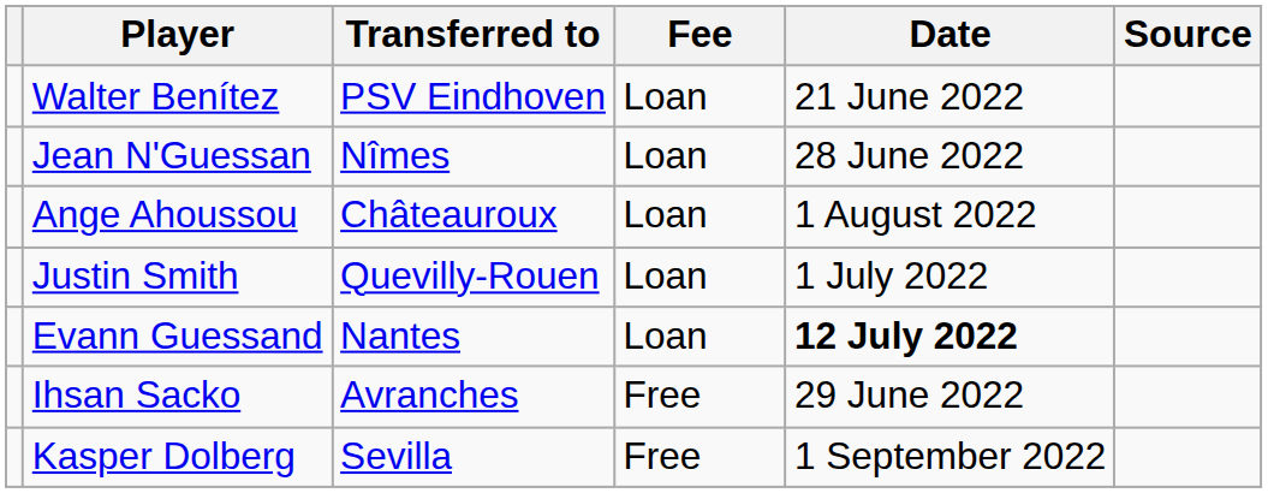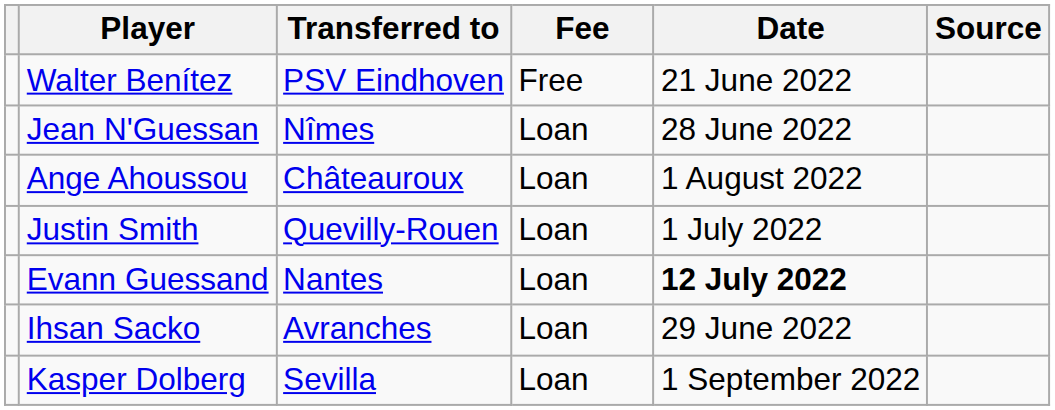 <table class="wikitable plainrowheaders sortable">
 <tr>
 <th></th>
 <th scope="col">Player</th>
 <th>Transferred to</th>
 <th style="width: 65px;">Fee</th>
 <th scope="col">Date</th>
 <th scope="col">Source</th>
 </tr>
 <tr>
 <td align="center"></td>
 <td> <a href='#'>Walter Benítez</a></td>
 <td> <a href='#'>PSV Eindhoven</a></td>
-<td>Loan</td>
+<td>Free</td>
 <td>21 June 2022</td>
 <td></td>
 </tr>
 <tr>
 <td align="center"></td>
 <td> <a href='#'>Jean N'Guessan</a></td>
 <td> <a href='#'>Nîmes</a></td>
 <td>Loan</td>
 <td>28 June 2022</td>
 <td></td>
 </tr>
 <tr>
 <td align="center"></td>
 <td> <a href='#'>Ange Ahoussou</a></td>
 <td> <a href='#'>Châteauroux</a></td>
 <td>Loan</td>
 <td>1 August 2022</td>
 <td></td>
 </tr>
 <tr>
 <td align="center"></td>
 <td> <a href='#'>Justin Smith</a></td>
 <td> <a href='#'>Quevilly-Rouen</a></td>
 <td>Loan</td>
 <td>1 July 2022</td>
 <td></td>
 </tr>
 <tr>
 <td align="center"></td>
 <td> <a href='#'>Evann Guessand</a></td>
 <td> <a href='#'>Nantes</a></td>
 <td>Loan</td>
 <td><strong>12 July 2022</strong></td>
 <td></td>
 </tr>
 <tr>
 <td align="center"></td>
 <td> <a href='#'>Ihsan Sacko</a></td>
 <td> <a href='#'>Avranches</a></td>
-<td>Free</td>
+<td>Loan</td>
 <td>29 June 2022</td>
 <td></td>
 </tr>
 <tr>
 <td align="center"></td>
 <td> <a href='#'>Kasper Dolberg</a></td>
 <td> <a href='#'>Sevilla</a></td>
-<td>Free</td>
+<td>Loan</td>
 <td>1 September 2022</td>
 <td></td>
 </tr>
 </table>
